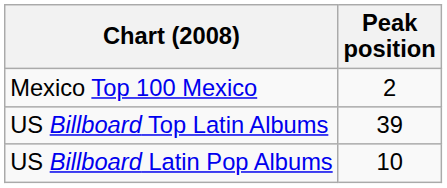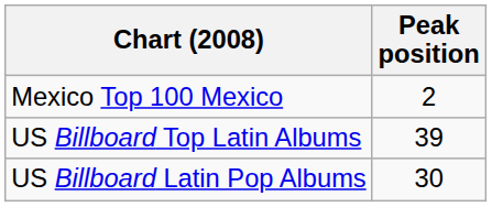 <table class="wikitable">
 <tr>
 <th align="left">Chart (2008)</th>
 <th align="left">Peak<br>position</th>
 </tr>
 <tr>
 <td align="left">Mexico <a href='#'>Top 100 Mexico</a></td>
 <td align="center">2</td>
 </tr>
 <tr>
 <td align="left">US <a href='#'><em>Billboard</em> Top Latin Albums</a></td>
 <td align="center">39</td>
 </tr>
 <tr>
 <td align="left">US <a href='#'><em>Billboard</em> Latin Pop Albums</a></td>
-<td align="center">10</td>
+<td align="center">30</td>
 </tr>
 </table>
